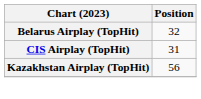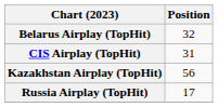 <table class="wikitable sortable plainrowheaders" style="text-align:center">
 <tr>
 <th scope="col">Chart (2023)</th>
 <th scope="col">Position</th>
 </tr>
 <tr>
 <th scope="row">Belarus Airplay (TopHit)</th>
 <td>32</td>
 </tr>
 <tr>
 <th scope="row"><a href='#'>CIS</a> Airplay (TopHit)</th>
 <td>31</td>
 </tr>
 <tr>
 <th scope="row">Kazakhstan Airplay (TopHit)</th>
 <td>56</td>
 </tr>
 <tr>
+<th scope="row">Russia Airplay (TopHit)</th>
+<td>17</td>
+</tr>
+<tr>
 </tr>
 </table>
